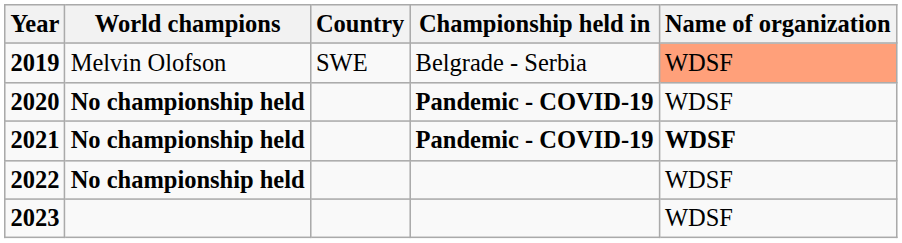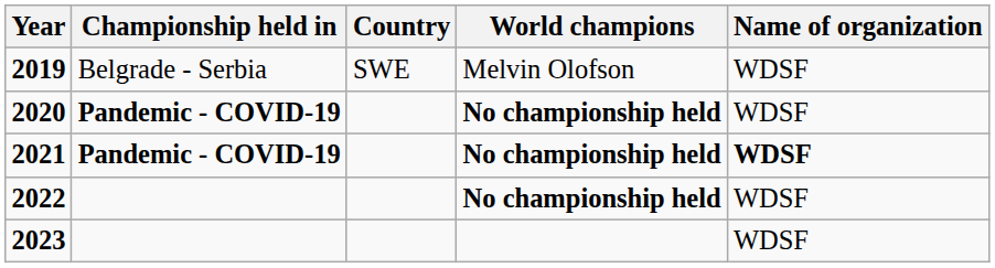 <table class="wikitable">
 <tr>
 <th>Year</th>
+<th>Championship held in</th>
+<th>Country</th>
 <th>World champions</th>
-<th>Country</th>
-<th>Championship held in</th>
 <th>Name of organization</th>
 </tr>
 <tr>
 <td><strong>2019</strong></td>
+<td>Belgrade - Serbia</td>
+<td>SWE</td>
 <td>Melvin Olofson</td>
-<td>SWE</td>
-<td>Belgrade - Serbia</td>
-<td style="background: lightsalmon;">WDSF</td>
+<td>WDSF</td>
 </tr>
 <tr>
 <td><strong>2020</strong></td>
+<td><strong>Pandemic - COVID-19</strong></td>
+<td></td>
 <td><strong>No championship held</strong></td>
-<td></td>
-<td><strong>Pandemic - COVID-19</strong></td>
 <td>WDSF</td>
 </tr>
 <tr>
 <td><strong>2021</strong></td>
+<td><strong>Pandemic - COVID-19</strong></td>
+<td></td>
 <td><strong>No championship held</strong></td>
-<td></td>
-<td><strong>Pandemic - COVID-19</strong></td>
 <td><strong>WDSF</strong></td>
 </tr>
 <tr>
 <td><strong>2022</strong></td>
-<td><strong>No championship held</strong></td>
 <td></td>
 <td></td>
+<td><strong>No championship held</strong></td>
 <td>WDSF</td>
 </tr>
 <tr>
 <td><strong>2023</strong></td>
 <td></td>
 <td></td>
 <td></td>
 <td>WDSF</td>
 </tr>
 </table>
